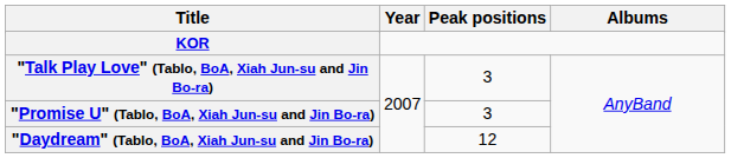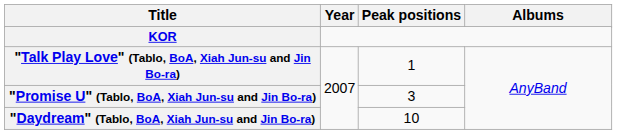 <table class="wikitable plainrowheaders" style="text-align:center;">
 <tr>
 <th scope="col" rowspan="2" style="width:22em;">Title</th>
 <th scope="col" rowspan="2" style="width:2em;">Year</th>
 <th scope="col" colspan="1">Peak positions</th>
 <th scope="col" rowspan="2" style="width:10em;">Albums</th>
 </tr>
 <tr style=font-size:smaller>
 </tr>
 <tr>
 <th scope="col" style="width:3em;font-size:90%;"><a href='#'>KOR</a><br></th>
 </tr>
 <tr>
 <th scope="row">"<a href='#'>Talk Play Love</a>" <small>(Tablo, <a href='#'>BoA</a>, <a href='#'>Xiah Jun-su</a> and <a href='#'>Jin Bo-ra</a>)</small></th>
 <td rowspan="3">2007</td>
-<td>3</td>
+<td>1</td>
 <td rowspan="3" style="text-align:center;"><em><a href='#'>AnyBand</a></em></td>
 </tr>
 <tr>
 <th scope="row">"<a href='#'>Promise U</a>" <small>(Tablo, <a href='#'>BoA</a>, <a href='#'>Xiah Jun-su</a> and <a href='#'>Jin Bo-ra</a>)</small></th>
 <td>3</td>
 </tr>
 <tr>
 <th scope="row">"<a href='#'>Daydream</a>" <small>(Tablo, <a href='#'>BoA</a>, <a href='#'>Xiah Jun-su</a> and <a href='#'>Jin Bo-ra</a>)</small></th>
-<td>12</td>
+<td>10</td>
 </tr>
 </table>
